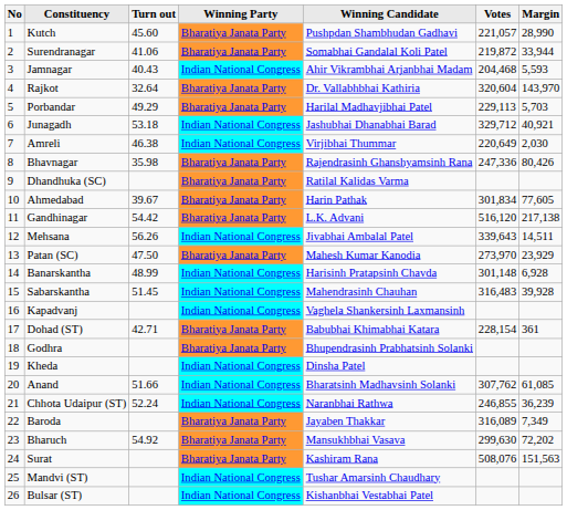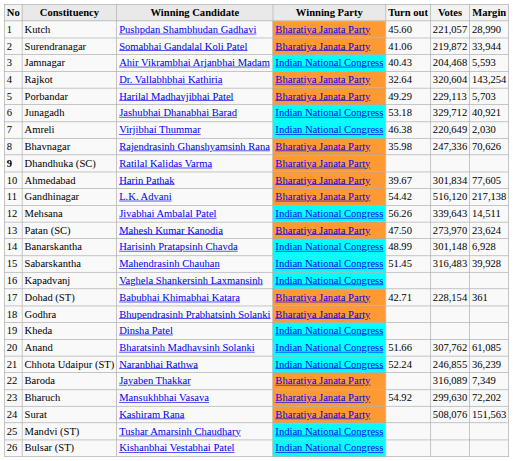 <table class="wikitable sortable">
 <tr>
 <th>No</th>
 <th style="background-color:#E9E9E9" align=left valign=top>Constituency</th>
+<th style="background-color:#E9E9E9" align=right>Winning Candidate</th>
+<th style="background-color:#E9E9E9" align=left valign=top>Winning Party</th>
 <th>Turn out</th>
-<th style="background-color:#E9E9E9" align=left valign=top>Winning Party</th>
-<th style="background-color:#E9E9E9" align=right>Winning Candidate</th>
 <th>Votes</th>
 <th>Margin</th>
 </tr>
 <tr>
 <td>1</td>
 <td>Kutch</td>
+<td><a href='#'>Pushpdan Shambhudan Gadhavi</a></td>
+<td bgcolor=#FF9933><a href='#'>Bharatiya Janata Party</a></td>
 <td>45.60</td>
-<td bgcolor=#FF9933><a href='#'>Bharatiya Janata Party</a></td>
-<td><a href='#'>Pushpdan Shambhudan Gadhavi</a></td>
 <td>221,057</td>
 <td>28,990</td>
 </tr>
 <tr>
 <td>2</td>
 <td>Surendranagar</td>
+<td><a href='#'>Somabhai Gandalal Koli Patel</a></td>
+<td bgcolor=#FF9933><a href='#'>Bharatiya Janata Party</a></td>
 <td>41.06</td>
-<td bgcolor=#FF9933><a href='#'>Bharatiya Janata Party</a></td>
-<td><a href='#'>Somabhai Gandalal Koli Patel</a></td>
 <td>219,872</td>
 <td>33,944</td>
 </tr>
 <tr>
 <td>3</td>
 <td>Jamnagar</td>
+<td><a href='#'>Ahir Vikrambhai Arjanbhai Madam</a></td>
+<td bgcolor=#00FFFF><a href='#'>Indian National Congress</a></td>
 <td>40.43</td>
-<td bgcolor=#00FFFF><a href='#'>Indian National Congress</a></td>
-<td><a href='#'>Ahir Vikrambhai Arjanbhai Madam</a></td>
 <td>204,468</td>
 <td>5,593</td>
 </tr>
 <tr>
 <td>4</td>
 <td>Rajkot</td>
+<td><a href='#'>Dr. Vallabhbhai Kathiria</a></td>
+<td bgcolor=#FF9933><a href='#'>Bharatiya Janata Party</a></td>
 <td>32.64</td>
-<td bgcolor=#FF9933><a href='#'>Bharatiya Janata Party</a></td>
-<td><a href='#'>Dr. Vallabhbhai Kathiria</a></td>
 <td>320,604</td>
-<td>143,970</td>
+<td>143,254</td>
 </tr>
 <tr>
 <td>5</td>
 <td>Porbandar</td>
+<td><a href='#'>Harilal Madhavjibhai Patel</a></td>
+<td bgcolor=#FF9933><a href='#'>Bharatiya Janata Party</a></td>
 <td>49.29</td>
-<td bgcolor=#FF9933><a href='#'>Bharatiya Janata Party</a></td>
-<td><a href='#'>Harilal Madhavjibhai Patel</a></td>
 <td>229,113</td>
 <td>5,703</td>
 </tr>
 <tr>
 <td>6</td>
 <td>Junagadh</td>
+<td><a href='#'>Jashubhai Dhanabhai Barad</a></td>
+<td bgcolor=#00FFFF><a href='#'>Indian National Congress</a></td>
 <td>53.18</td>
-<td bgcolor=#00FFFF><a href='#'>Indian National Congress</a></td>
-<td><a href='#'>Jashubhai Dhanabhai Barad</a></td>
 <td>329,712</td>
 <td>40,921</td>
 </tr>
 <tr>
 <td>7</td>
 <td>Amreli</td>
+<td><a href='#'>Virjibhai Thummar</a></td>
+<td bgcolor=#00FFFF><a href='#'>Indian National Congress</a></td>
 <td>46.38</td>
-<td bgcolor=#00FFFF><a href='#'>Indian National Congress</a></td>
-<td><a href='#'>Virjibhai Thummar</a></td>
 <td>220,649</td>
 <td>2,030</td>
 </tr>
 <tr>
 <td>8</td>
 <td>Bhavnagar</td>
+<td><a href='#'>Rajendrasinh Ghanshyamsinh Rana</a></td>
+<td bgcolor=#FF9933><a href='#'>Bharatiya Janata Party</a></td>
 <td>35.98</td>
-<td bgcolor=#FF9933><a href='#'>Bharatiya Janata Party</a></td>
-<td><a href='#'>Rajendrasinh Ghanshyamsinh Rana</a></td>
 <td>247,336</td>
-<td>80,426</td>
+<td>70,626</td>
 </tr>
 <tr>
-<td>9</td>
+<td><strong>9</strong></td>
 <td>Dhandhuka (SC)</td>
+<td><a href='#'>Ratilal Kalidas Varma</a></td>
+<td bgcolor=#FF9933><a href='#'>Bharatiya Janata Party</a></td>
 <td></td>
-<td bgcolor=#FF9933><a href='#'>Bharatiya Janata Party</a></td>
-<td><a href='#'>Ratilal Kalidas Varma</a></td>
 <td></td>
 <td></td>
 </tr>
 <tr>
 <td>10</td>
 <td>Ahmedabad</td>
+<td><a href='#'>Harin Pathak</a></td>
+<td bgcolor=#FF9933><a href='#'>Bharatiya Janata Party</a></td>
 <td>39.67</td>
-<td bgcolor=#FF9933><a href='#'>Bharatiya Janata Party</a></td>
-<td><a href='#'>Harin Pathak</a></td>
 <td>301,834</td>
 <td>77,605</td>
 </tr>
 <tr>
 <td>11</td>
 <td>Gandhinagar</td>
+<td><a href='#'>L.K. Advani</a></td>
+<td bgcolor=#FF9933><a href='#'>Bharatiya Janata Party</a></td>
 <td>54.42</td>
-<td bgcolor=#FF9933><a href='#'>Bharatiya Janata Party</a></td>
-<td><a href='#'>L.K. Advani</a></td>
 <td>516,120</td>
 <td>217,138</td>
 </tr>
 <tr>
 <td>12</td>
 <td>Mehsana</td>
+<td><a href='#'>Jivabhai Ambalal Patel</a></td>
+<td bgcolor=#00FFFF><a href='#'>Indian National Congress</a></td>
 <td>56.26</td>
-<td bgcolor=#00FFFF><a href='#'>Indian National Congress</a></td>
-<td><a href='#'>Jivabhai Ambalal Patel</a></td>
 <td>339,643</td>
 <td>14,511</td>
 </tr>
 <tr>
 <td>13</td>
 <td>Patan (SC)</td>
+<td><a href='#'>Mahesh Kumar Kanodia</a></td>
+<td bgcolor=#FF9933><a href='#'>Bharatiya Janata Party</a></td>
 <td>47.50</td>
-<td bgcolor=#FF9933><a href='#'>Bharatiya Janata Party</a></td>
-<td><a href='#'>Mahesh Kumar Kanodia</a></td>
 <td>273,970</td>
-<td>23,929</td>
+<td>23,624</td>
 </tr>
 <tr>
 <td>14</td>
 <td>Banarskantha</td>
+<td><a href='#'>Harisinh Pratapsinh Chavda</a></td>
+<td bgcolor=#00FFFF><a href='#'>Indian National Congress</a></td>
 <td>48.99</td>
-<td bgcolor=#00FFFF><a href='#'>Indian National Congress</a></td>
-<td><a href='#'>Harisinh Pratapsinh Chavda</a></td>
 <td>301,148</td>
 <td>6,928</td>
 </tr>
 <tr>
 <td>15</td>
 <td>Sabarskantha</td>
+<td><a href='#'>Mahendrasinh Chauhan</a></td>
+<td bgcolor=#00FFFF><a href='#'>Indian National Congress</a></td>
 <td>51.45</td>
-<td bgcolor=#00FFFF><a href='#'>Indian National Congress</a></td>
-<td><a href='#'>Mahendrasinh Chauhan</a></td>
 <td>316,483</td>
 <td>39,928</td>
 </tr>
 <tr>
 <td>16</td>
 <td>Kapadvanj</td>
+<td><a href='#'>Vaghela Shankersinh Laxmansinh</a></td>
+<td bgcolor=#00FFFF><a href='#'>Indian National Congress</a></td>
 <td></td>
-<td bgcolor=#00FFFF><a href='#'>Indian National Congress</a></td>
-<td><a href='#'>Vaghela Shankersinh Laxmansinh</a></td>
 <td></td>
 <td></td>
 </tr>
 <tr>
 <td>17</td>
 <td>Dohad (ST)</td>
+<td><a href='#'>Babubhai Khimabhai Katara</a></td>
+<td bgcolor=#FF9933><a href='#'>Bharatiya Janata Party</a></td>
 <td>42.71</td>
-<td bgcolor=#FF9933><a href='#'>Bharatiya Janata Party</a></td>
-<td><a href='#'>Babubhai Khimabhai Katara</a></td>
 <td>228,154</td>
 <td>361</td>
 </tr>
 <tr>
 <td>18</td>
 <td>Godhra</td>
+<td><a href='#'>Bhupendrasinh Prabhatsinh Solanki</a></td>
+<td bgcolor=#FF9933><a href='#'>Bharatiya Janata Party</a></td>
 <td></td>
-<td bgcolor=#FF9933><a href='#'>Bharatiya Janata Party</a></td>
-<td><a href='#'>Bhupendrasinh Prabhatsinh Solanki</a></td>
 <td></td>
 <td></td>
 </tr>
 <tr>
 <td>19</td>
 <td>Kheda</td>
+<td><a href='#'>Dinsha Patel</a></td>
+<td bgcolor=#00FFFF><a href='#'>Indian National Congress</a></td>
 <td></td>
-<td bgcolor=#00FFFF><a href='#'>Indian National Congress</a></td>
-<td><a href='#'>Dinsha Patel</a></td>
 <td></td>
 <td></td>
 </tr>
 <tr>
 <td>20</td>
 <td>Anand</td>
+<td><a href='#'>Bharatsinh Madhavsinh Solanki</a></td>
+<td bgcolor=#00FFFF><a href='#'>Indian National Congress</a></td>
 <td>51.66</td>
-<td bgcolor=#00FFFF><a href='#'>Indian National Congress</a></td>
-<td><a href='#'>Bharatsinh Madhavsinh Solanki</a></td>
 <td>307,762</td>
 <td>61,085</td>
 </tr>
 <tr>
 <td>21</td>
 <td>Chhota Udaipur (ST)</td>
+<td><a href='#'>Naranbhai Rathwa</a></td>
+<td bgcolor=#00FFFF><a href='#'>Indian National Congress</a></td>
 <td>52.24</td>
-<td bgcolor=#00FFFF><a href='#'>Indian National Congress</a></td>
-<td><a href='#'>Naranbhai Rathwa</a></td>
 <td>246,855</td>
 <td>36,239</td>
 </tr>
 <tr>
 <td>22</td>
 <td>Baroda</td>
+<td><a href='#'>Jayaben Thakkar</a></td>
+<td bgcolor=#FF9933><a href='#'>Bharatiya Janata Party</a></td>
 <td></td>
-<td bgcolor=#FF9933><a href='#'>Bharatiya Janata Party</a></td>
-<td><a href='#'>Jayaben Thakkar</a></td>
 <td>316,089</td>
 <td>7,349</td>
 </tr>
 <tr>
 <td>23</td>
 <td>Bharuch</td>
+<td><a href='#'>Mansukhbhai Vasava</a></td>
+<td bgcolor=#FF9933><a href='#'>Bharatiya Janata Party</a></td>
 <td>54.92</td>
-<td bgcolor=#FF9933><a href='#'>Bharatiya Janata Party</a></td>
-<td><a href='#'>Mansukhbhai Vasava</a></td>
 <td>299,630</td>
 <td>72,202</td>
 </tr>
 <tr>
 <td>24</td>
 <td>Surat</td>
+<td><a href='#'>Kashiram Rana</a></td>
+<td bgcolor=#FF9933><a href='#'>Bharatiya Janata Party</a></td>
 <td></td>
-<td bgcolor=#FF9933><a href='#'>Bharatiya Janata Party</a></td>
-<td><a href='#'>Kashiram Rana</a></td>
 <td>508,076</td>
 <td>151,563</td>
 </tr>
 <tr>
 <td>25</td>
 <td>Mandvi (ST)</td>
+<td><a href='#'>Tushar Amarsinh Chaudhary</a></td>
+<td bgcolor=#00FFFF><a href='#'>Indian National Congress</a></td>
 <td></td>
-<td bgcolor=#00FFFF><a href='#'>Indian National Congress</a></td>
-<td><a href='#'>Tushar Amarsinh Chaudhary</a></td>
 <td></td>
 <td></td>
 </tr>
 <tr>
 <td>26</td>
 <td>Bulsar (ST)</td>
+<td><a href='#'>Kishanbhai Vestabhai Patel</a></td>
+<td bgcolor=#00FFFF><a href='#'>Indian National Congress</a></td>
 <td></td>
-<td bgcolor=#00FFFF><a href='#'>Indian National Congress</a></td>
-<td><a href='#'>Kishanbhai Vestabhai Patel</a></td>
 <td></td>
 <td></td>
 </tr>
 </table>
